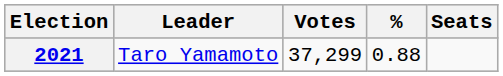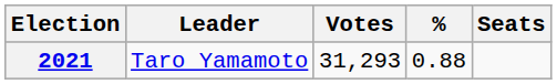 <table class="wikitable sortable">
 <tr>
 <th>Election</th>
 <th>Leader</th>
 <th>Votes</th>
 <th>%</th>
 <th>Seats</th>
 </tr>
 <tr style="text-align:center;">
 <th><a href='#'>2021</a></th>
 <td><a href='#'>Taro Yamamoto</a></td>
-<td>37,299</td>
+<td>31,293</td>
 <td>0.88</td>
 <td></td>
 </tr>
 </table>
